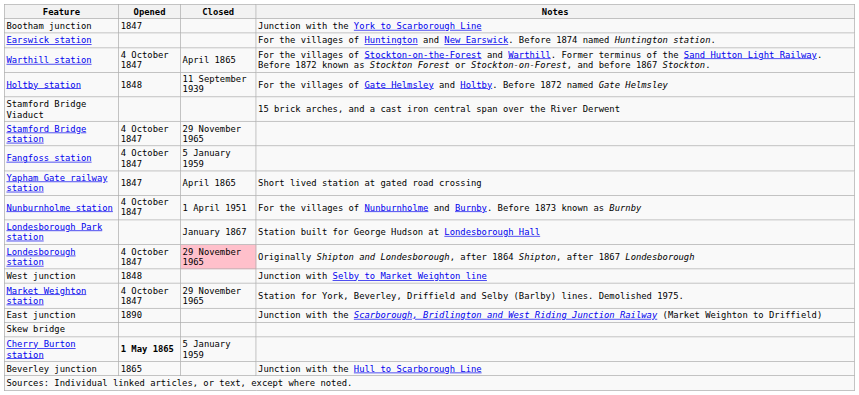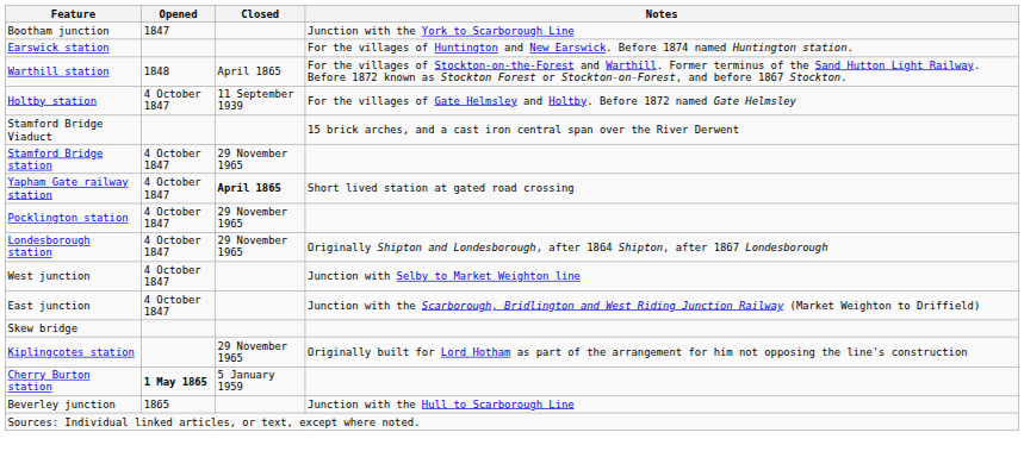 <table class="wikitable">
 <tr>
 <th>Feature</th>
 <th>Opened</th>
 <th>Closed</th>
 <th>Notes</th>
 </tr>
 <tr>
 <td>Bootham junction</td>
 <td>1847</td>
 <td></td>
 <td> Junction with the <a href='#'>York to Scarborough Line</a></td>
 </tr>
 <tr>
 <td><a href='#'>Earswick station</a></td>
 <td></td>
 <td></td>
 <td> For the villages of <a href='#'>Huntington</a> and <a href='#'>New Earswick</a>. Before 1874 named <em>Huntington station</em>.</td>
 </tr>
 <tr>
 <td><a href='#'>Warthill station</a></td>
-<td>4 October 1847</td>
+<td>1848</td>
 <td>April 1865</td>
 <td> For the villages of <a href='#'>Stockton-on-the-Forest</a> and <a href='#'>Warthill</a>. Former terminus of the <a href='#'>Sand Hutton Light Railway</a>. Before 1872 known as <em>Stockton Forest</em> or <em>Stockton-on-Forest</em>, and before 1867 <em>Stockton</em>.</td>
 </tr>
 <tr>
 <td><a href='#'>Holtby station</a></td>
-<td>1848</td>
+<td>4 October 1847</td>
 <td>11 September 1939</td>
 <td> For the villages of <a href='#'>Gate Helmsley</a> and <a href='#'>Holtby</a>. Before 1872 named <em>Gate Helmsley</em></td>
 </tr>
 <tr>
 <td>Stamford Bridge Viaduct</td>
 <td></td>
 <td></td>
 <td> 15 brick arches, and a cast iron central span over the River Derwent</td>
 </tr>
 <tr>
 <td><a href='#'>Stamford Bridge station</a></td>
 <td>4 October 1847</td>
 <td>29 November 1965</td>
 <td></td>
 </tr>
 <tr>
-<td><a href='#'>Fangfoss station</a></td>
+<td><a href='#'>Yapham Gate railway station</a></td>
 <td>4 October 1847</td>
-<td>5 January 1959</td>
-<td></td>
-</tr>
-<tr>
-<td><a href='#'>Yapham Gate railway station</a></td>
-<td>1847</td>
-<td>April 1865</td>
+<td><strong>April 1865</strong></td>
 <td> Short lived station at gated road crossing</td>
 </tr>
 <tr>
-<td><a href='#'>Nunburnholme station</a></td>
+<td><a href='#'>Pocklington station</a></td>
 <td>4 October 1847</td>
-<td>1 April 1951</td>
-<td> For the villages of <a href='#'>Nunburnholme</a> and <a href='#'>Burnby</a>. Before 1873 known as <em>Burnby</em></td>
-</tr>
-<tr>
-<td><a href='#'>Londesborough Park station</a></td>
+<td>29 November 1965</td>
 <td></td>
-<td>January 1867</td>
-<td> Station built for George Hudson at <a href='#'>Londesborough Hall</a></td>
 </tr>
 <tr>
 <td><a href='#'>Londesborough station</a></td>
 <td>4 October 1847</td>
-<td style="background: pink;">29 November 1965</td>
+<td>29 November 1965</td>
 <td> Originally <em>Shipton and Londesborough</em>, after 1864 <em>Shipton</em>, after 1867 <em>Londesborough</em></td>
 </tr>
 <tr>
 <td>West junction</td>
-<td>1848</td>
+<td>4 October 1847</td>
 <td></td>
 <td> Junction with <a href='#'>Selby to Market Weighton line</a></td>
 </tr>
 <tr>
-<td><a href='#'>Market Weighton station</a></td>
+<td>East junction</td>
 <td>4 October 1847</td>
-<td>29 November 1965</td>
-<td> Station for York, Beverley, Driffield and Selby (Barlby) lines. Demolished 1975.</td>
-</tr>
-<tr>
-<td>East junction</td>
-<td>1890</td>
 <td></td>
 <td> Junction with the <em><a href='#'>Scarborough, Bridlington and West Riding Junction Railway</a></em> (Market Weighton to Driffield)</td>
 </tr>
 <tr>
 <td>Skew bridge</td>
 <td></td>
 <td></td>
 <td></td>
+</tr>
+<tr>
+<td><a href='#'>Kiplingcotes station</a></td>
+<td></td>
+<td>29 November 1965</td>
+<td>  Originally built for <a href='#'>Lord Hotham</a> as part of the arrangement for him not opposing the line's construction</td>
 </tr>
 <tr>
 <td><a href='#'>Cherry Burton station</a></td>
 <td><strong>1 May 1865</strong></td>
 <td>5 January 1959</td>
 <td></td>
 </tr>
 <tr>
 <td>Beverley junction</td>
 <td>1865</td>
 <td></td>
 <td> Junction with the <a href='#'>Hull to Scarborough Line</a></td>
 </tr>
 <tr>
 <td colspan=4>Sources: Individual linked articles, or text, except where noted.</td>
 </tr>
 </table>
